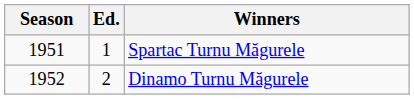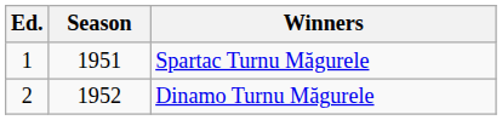 <table class="wikitable" style="font-size:90%">
 <tr>
+<th><abbr>Ed.</abbr></th>
 <th width="60">Season</th>
-<th><abbr>Ed.</abbr></th>
 <th width="220">Winners</th>
 </tr>
 <tr>
+<td align=center>1</td>
 <td align=center>1951</td>
-<td align=center>1</td>
 <td><a href='#'>Spartac Turnu Măgurele</a></td>
 </tr>
 <tr>
+<td align=center>2</td>
 <td align=center>1952</td>
-<td align=center>2</td>
 <td><a href='#'>Dinamo Turnu Măgurele</a></td>
 </tr>
 </table>
